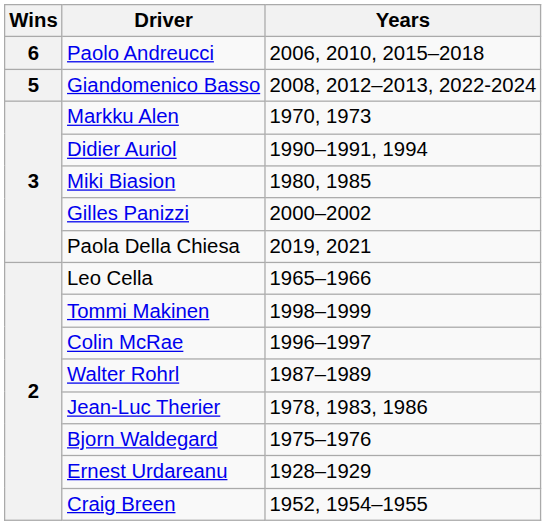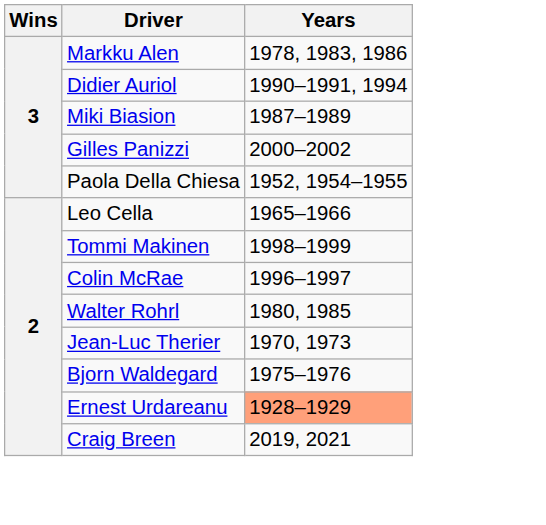 <table class=wikitable>
 <tr>
 <th>Wins</th>
 <th>Driver</th>
 <th>Years</th>
 </tr>
 <tr>
-<th>6</th>
-<td> <a href='#'>Paolo Andreucci</a></td>
-<td>2006, 2010, 2015–2018</td>
-</tr>
-<tr>
-<th>5</th>
-<td> <a href='#'>Giandomenico Basso</a></td>
-<td>2008, 2012–2013, 2022-2024</td>
-</tr>
-<tr>
 <th rowspan=5>3</th>
 <td> <a href='#'>Markku Alen</a></td>
-<td>1970, 1973</td>
+<td>1978, 1983, 1986</td>
 </tr>
 <tr>
 <td> <a href='#'>Didier Auriol</a></td>
 <td>1990–1991, 1994</td>
 </tr>
 <tr>
 <td> <a href='#'>Miki Biasion</a></td>
-<td>1980, 1985</td>
+<td>1987–1989</td>
 </tr>
 <tr>
 <td> <a href='#'>Gilles Panizzi</a></td>
 <td>2000–2002</td>
 </tr>
 <tr>
 <td> Paola Della Chiesa</td>
-<td>2019, 2021</td>
+<td>1952, 1954–1955</td>
 </tr>
 <tr>
 <th rowspan=8>2</th>
 <td> Leo Cella</td>
 <td>1965–1966</td>
 </tr>
 <tr>
 <td> <a href='#'>Tommi Makinen</a></td>
 <td>1998–1999</td>
 </tr>
 <tr>
 <td> <a href='#'>Colin McRae</a></td>
 <td>1996–1997</td>
 </tr>
 <tr>
 <td> <a href='#'>Walter Rohrl</a></td>
-<td>1987–1989</td>
+<td>1980, 1985</td>
 </tr>
 <tr>
 <td> <a href='#'>Jean-Luc Therier</a></td>
-<td>1978, 1983, 1986</td>
+<td>1970, 1973</td>
 </tr>
 <tr>
 <td> <a href='#'>Bjorn Waldegard</a></td>
 <td>1975–1976</td>
 </tr>
 <tr>
 <td> <a href='#'>Ernest Urdareanu</a></td>
-<td>1928–1929</td>
+<td style="background: lightsalmon;">1928–1929</td>
 </tr>
 <tr>
 <td> <a href='#'>Craig Breen</a></td>
-<td>1952, 1954–1955</td>
+<td>2019, 2021</td>
 </tr>
 </table>
